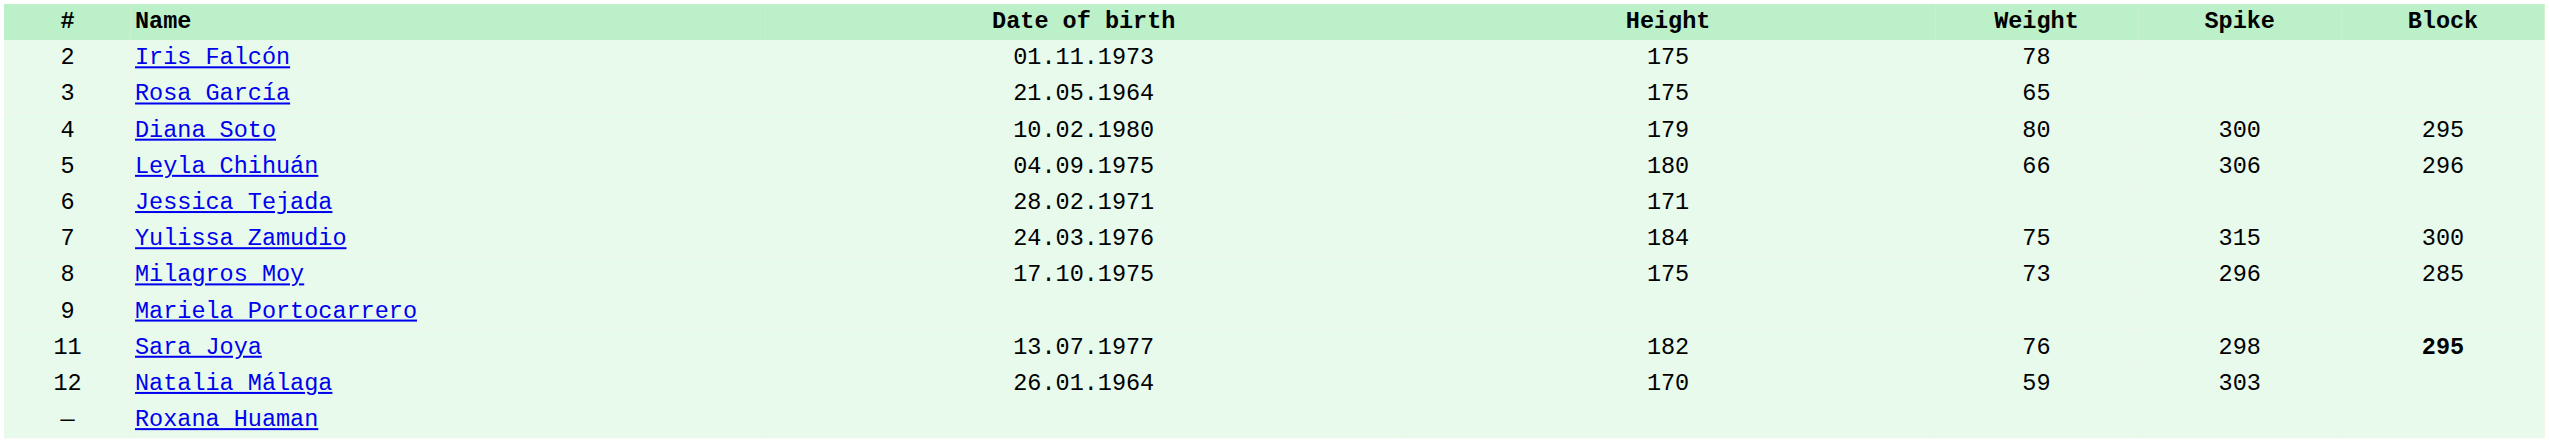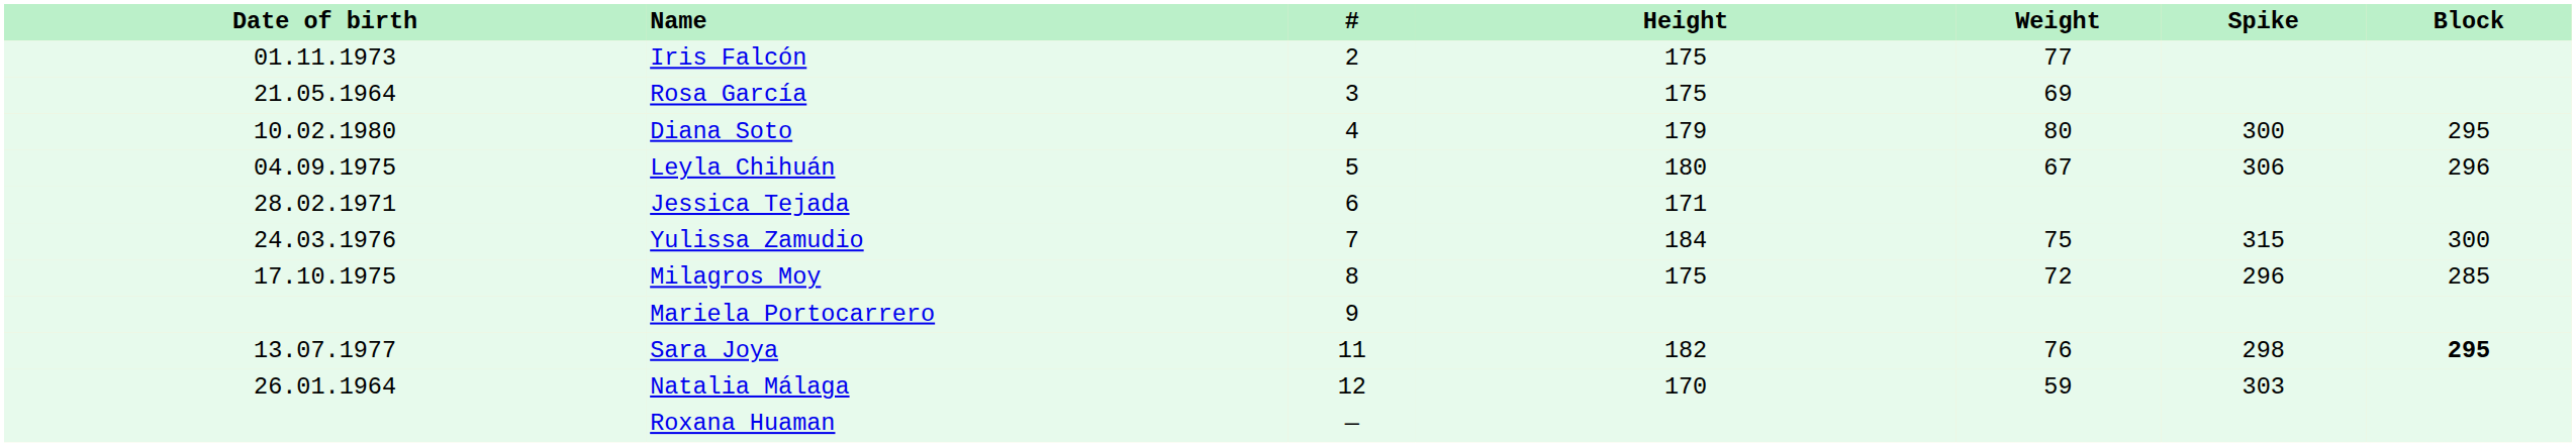 <table border=0 cellpadding=2 cellspacing=0  |- bgcolor=#FFECCE style="text-align:center; font-size:90%;" width=100%>
 <tr bgcolor=#BBF0C9>
+<th width=25%>Date of birth</th>
+<th width=25% align=left>Name</th>
 <th width=5%>#</th>
-<th width=25% align=left>Name</th>
-<th width=25%>Date of birth</th>
 <th width=21%>Height</th>
 <th width=8%>Weight</th>
 <th width=8%>Spike</th>
 <th width=8%>Block</th>
 </tr>
 <tr bgcolor=#E7FAEC>
+<td>01.11.1973</td>
+<td align=left><a href='#'>Iris Falcón</a></td>
 <td>2</td>
-<td align=left><a href='#'>Iris Falcón</a></td>
-<td>01.11.1973</td>
 <td>175</td>
-<td>78</td>
+<td>77</td>
 <td></td>
 <td></td>
 </tr>
 <tr bgcolor=#E7FAEC>
+<td>21.05.1964</td>
+<td align=left><a href='#'>Rosa García</a></td>
 <td>3</td>
-<td align=left><a href='#'>Rosa García</a></td>
-<td>21.05.1964</td>
 <td>175</td>
-<td>65</td>
+<td>69</td>
 <td></td>
 <td></td>
 </tr>
 <tr bgcolor=#E7FAEC>
+<td>10.02.1980</td>
+<td align=left><a href='#'>Diana Soto</a></td>
 <td>4</td>
-<td align=left><a href='#'>Diana Soto</a></td>
-<td>10.02.1980</td>
 <td>179</td>
 <td>80</td>
 <td>300</td>
 <td>295</td>
 </tr>
 <tr bgcolor=#E7FAEC>
+<td>04.09.1975</td>
+<td align=left><a href='#'>Leyla Chihuán</a></td>
 <td>5</td>
-<td align=left><a href='#'>Leyla Chihuán</a></td>
-<td>04.09.1975</td>
 <td>180</td>
-<td>66</td>
+<td>67</td>
 <td>306</td>
 <td>296</td>
 </tr>
 <tr bgcolor=#E7FAEC>
+<td>28.02.1971</td>
+<td align=left><a href='#'>Jessica Tejada</a></td>
 <td>6</td>
-<td align=left><a href='#'>Jessica Tejada</a></td>
-<td>28.02.1971</td>
 <td>171</td>
 <td></td>
 <td></td>
 <td></td>
 </tr>
 <tr bgcolor=#E7FAEC>
+<td>24.03.1976</td>
+<td align=left><a href='#'>Yulissa Zamudio</a></td>
 <td>7</td>
-<td align=left><a href='#'>Yulissa Zamudio</a></td>
-<td>24.03.1976</td>
 <td>184</td>
 <td>75</td>
 <td>315</td>
 <td>300</td>
 </tr>
 <tr bgcolor=#E7FAEC>
+<td>17.10.1975</td>
+<td align=left><a href='#'>Milagros Moy</a></td>
 <td>8</td>
-<td align=left><a href='#'>Milagros Moy</a></td>
-<td>17.10.1975</td>
 <td>175</td>
-<td>73</td>
+<td>72</td>
 <td>296</td>
 <td>285</td>
 </tr>
 <tr bgcolor=#E7FAEC>
+<td></td>
+<td align=left><a href='#'>Mariela Portocarrero</a></td>
 <td>9</td>
-<td align=left><a href='#'>Mariela Portocarrero</a></td>
-<td></td>
 <td></td>
 <td></td>
 <td></td>
 <td></td>
 </tr>
 <tr bgcolor=#E7FAEC>
+<td>13.07.1977</td>
+<td align=left><a href='#'>Sara Joya</a></td>
 <td>11</td>
-<td align=left><a href='#'>Sara Joya</a></td>
-<td>13.07.1977</td>
 <td>182</td>
 <td>76</td>
 <td>298</td>
 <td><strong>295</strong></td>
 </tr>
 <tr bgcolor=#E7FAEC>
+<td>26.01.1964</td>
+<td align=left><a href='#'>Natalia Málaga</a></td>
 <td>12</td>
-<td align=left><a href='#'>Natalia Málaga</a></td>
-<td>26.01.1964</td>
 <td>170</td>
 <td>59</td>
 <td>303</td>
 <td></td>
 </tr>
 <tr bgcolor=#E7FAEC>
+<td></td>
+<td align=left><a href='#'>Roxana Huaman</a></td>
 <td>—</td>
-<td align=left><a href='#'>Roxana Huaman</a></td>
-<td></td>
 <td></td>
 <td></td>
 <td></td>
 <td></td>
 </tr>
 </table>
